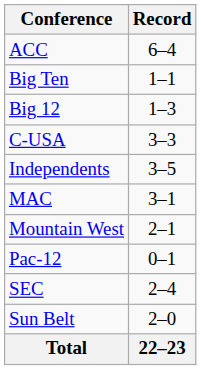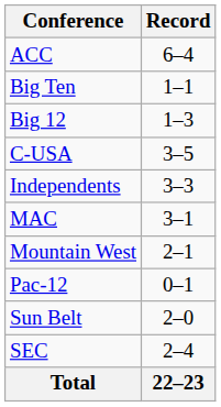 <table class="wikitable">
 <tr>
 <th>Conference</th>
 <th>Record</th>
 </tr>
 <tr>
 <td><a href='#'>ACC</a></td>
 <td align=center>6–4</td>
 </tr>
 <tr>
 <td><a href='#'>Big Ten</a></td>
 <td align=center>1–1</td>
 </tr>
 <tr>
 <td><a href='#'>Big 12</a></td>
 <td align=center>1–3</td>
 </tr>
 <tr>
 <td><a href='#'>C-USA</a></td>
-<td align=center>3–3</td>
+<td align=center>3–5</td>
 </tr>
 <tr>
 <td><a href='#'>Independents</a></td>
-<td align=center>3–5</td>
+<td align=center>3–3</td>
 </tr>
 <tr>
 <td><a href='#'>MAC</a></td>
 <td align=center>3–1</td>
 </tr>
 <tr>
 <td><a href='#'>Mountain West</a></td>
 <td align=center>2–1</td>
 </tr>
 <tr>
 <td><a href='#'>Pac-12</a></td>
 <td align=center>0–1</td>
 </tr>
 <tr>
+<td><a href='#'>Sun Belt</a></td>
+<td align=center>2–0</td>
+</tr>
+<tr>
 <td><a href='#'>SEC</a></td>
 <td align=center>2–4</td>
-</tr>
-<tr>
-<td><a href='#'>Sun Belt</a></td>
-<td align=center>2–0</td>
 </tr>
 <tr>
 <th>Total</th>
 <th>22–23</th>
 </tr>
 </table>
